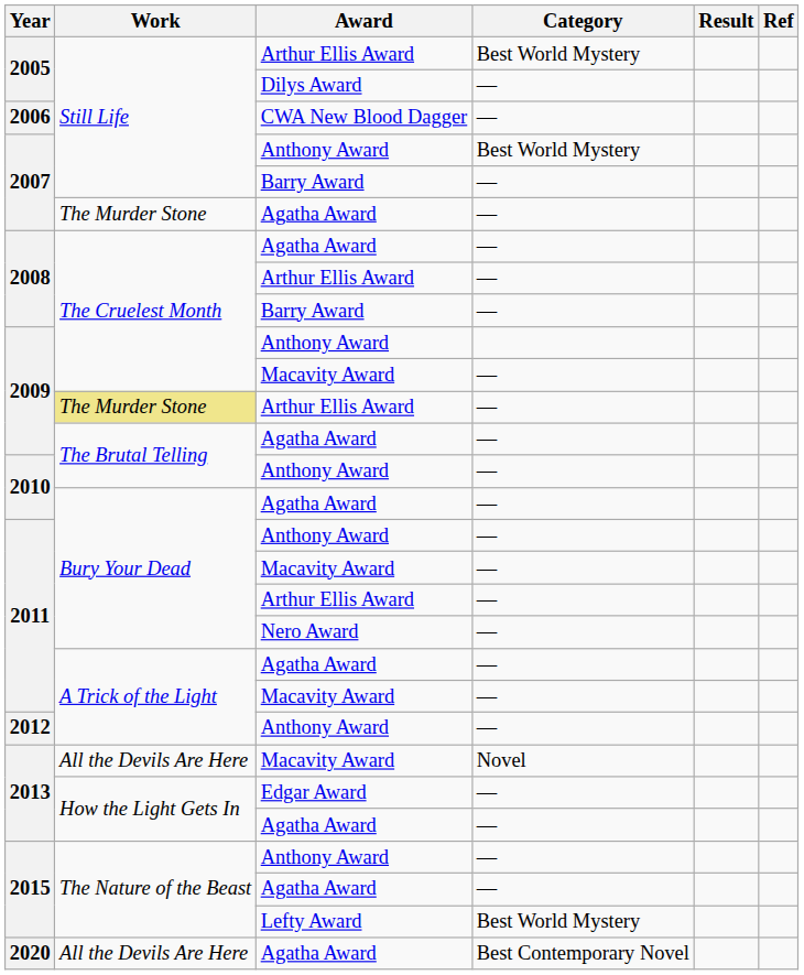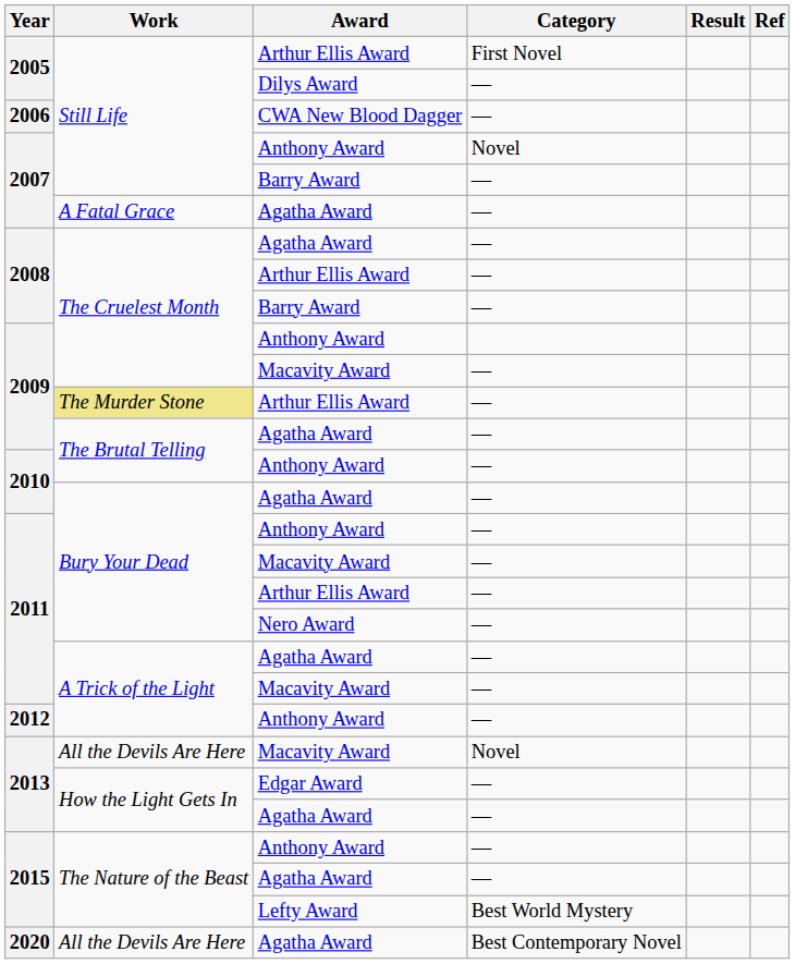 <table class="wikitable">
 <tr>
 <th>Year</th>
 <th>Work</th>
 <th>Award</th>
 <th>Category</th>
 <th>Result</th>
 <th>Ref</th>
 </tr>
 <tr>
 <th rowspan="2">2005</th>
 <td rowspan="5"><em><a href='#'>Still Life</a></em></td>
 <td><a href='#'>Arthur Ellis Award</a></td>
-<td>Best World Mystery</td>
+<td>First Novel</td>
 <td></td>
 <td></td>
 </tr>
 <tr>
 <td><a href='#'>Dilys Award</a></td>
 <td>—</td>
 <td></td>
 <td></td>
 </tr>
 <tr>
 <th>2006</th>
 <td><a href='#'>CWA New Blood Dagger</a></td>
 <td>—</td>
 <td></td>
 <td></td>
 </tr>
 <tr>
 <th rowspan="3">2007</th>
 <td><a href='#'>Anthony Award</a></td>
-<td>Best World Mystery</td>
+<td>Novel</td>
 <td></td>
 <td></td>
 </tr>
 <tr>
 <td><a href='#'>Barry Award</a></td>
 <td>—</td>
 <td></td>
 <td></td>
 </tr>
 <tr>
-<td><em>The Murder Stone</em></td>
+<td><em><a href='#'>A Fatal Grace</a></em></td>
 <td><a href='#'>Agatha Award</a></td>
 <td>—</td>
 <td></td>
 <td></td>
 </tr>
 <tr>
 <th rowspan="3">2008</th>
 <td rowspan="5"><em><a href='#'>The Cruelest Month</a></em></td>
 <td><a href='#'>Agatha Award</a></td>
 <td>—</td>
 <td></td>
 <td></td>
 </tr>
 <tr>
 <td><a href='#'>Arthur Ellis Award</a></td>
 <td>—</td>
 <td></td>
 <td></td>
 </tr>
 <tr>
 <td><a href='#'>Barry Award</a></td>
 <td>—</td>
 <td></td>
 <td></td>
 </tr>
 <tr>
 <th rowspan="4">2009</th>
 <td><a href='#'>Anthony Award</a></td>
 <td></td>
 <td></td>
 <td></td>
 </tr>
 <tr>
 <td><a href='#'>Macavity Award</a></td>
 <td>—</td>
 <td></td>
 <td></td>
 </tr>
 <tr>
 <td style="background: khaki;"><em>The Murder Stone</em></td>
 <td><a href='#'>Arthur Ellis Award</a></td>
 <td>—</td>
 <td></td>
 <td></td>
 </tr>
 <tr>
 <td rowspan="2"><em><a href='#'>The Brutal Telling</a></em></td>
 <td><a href='#'>Agatha Award</a></td>
 <td>—</td>
 <td></td>
 <td></td>
 </tr>
 <tr>
 <th rowspan="2">2010</th>
 <td><a href='#'>Anthony Award</a></td>
 <td>—</td>
 <td></td>
 <td></td>
 </tr>
 <tr>
 <td rowspan="5"><em><a href='#'>Bury Your Dead</a></em></td>
 <td><a href='#'>Agatha Award</a></td>
 <td>—</td>
 <td></td>
 <td></td>
 </tr>
 <tr>
 <th rowspan="6">2011</th>
 <td><a href='#'>Anthony Award</a></td>
 <td>—</td>
 <td></td>
 <td></td>
 </tr>
 <tr>
 <td><a href='#'>Macavity Award</a></td>
 <td>—</td>
 <td></td>
 <td></td>
 </tr>
 <tr>
 <td><a href='#'>Arthur Ellis Award</a></td>
 <td>—</td>
 <td></td>
 <td></td>
 </tr>
 <tr>
 <td><a href='#'>Nero Award</a></td>
 <td>—</td>
 <td></td>
 <td></td>
 </tr>
 <tr>
 <td rowspan="3"><em><a href='#'>A Trick of the Light</a></em></td>
 <td><a href='#'>Agatha Award</a></td>
 <td>—</td>
 <td></td>
 <td></td>
 </tr>
 <tr>
 <td><a href='#'>Macavity Award</a></td>
 <td>—</td>
 <td></td>
 <td></td>
 </tr>
 <tr>
 <th>2012</th>
 <td><a href='#'>Anthony Award</a></td>
 <td>—</td>
 <td></td>
 <td></td>
 </tr>
 <tr>
 <th rowspan="3">2013</th>
 <td><em>All the Devils Are Here</em></td>
 <td><a href='#'>Macavity Award</a></td>
 <td>Novel</td>
 <td></td>
 <td></td>
 </tr>
 <tr>
 <td rowspan="2"><em>How the Light Gets In</em></td>
 <td><a href='#'>Edgar Award</a></td>
 <td>—</td>
 <td></td>
 <td></td>
 </tr>
 <tr>
 <td><a href='#'>Agatha Award</a></td>
 <td>—</td>
 <td></td>
 <td></td>
 </tr>
 <tr>
 <th rowspan="3">2015</th>
 <td rowspan="3"><em>The Nature of the Beast</em></td>
 <td><a href='#'>Anthony Award</a></td>
 <td>—</td>
 <td></td>
 <td></td>
 </tr>
 <tr>
 <td><a href='#'>Agatha Award</a></td>
 <td>—</td>
 <td></td>
 <td></td>
 </tr>
 <tr>
 <td><a href='#'>Lefty Award</a></td>
 <td>Best World Mystery</td>
 <td></td>
 <td></td>
 </tr>
 <tr>
 <th>2020</th>
 <td><em>All the Devils Are Here</em></td>
 <td><a href='#'>Agatha Award</a></td>
 <td>Best Contemporary Novel</td>
 <td></td>
 <td></td>
 </tr>
 </table>
